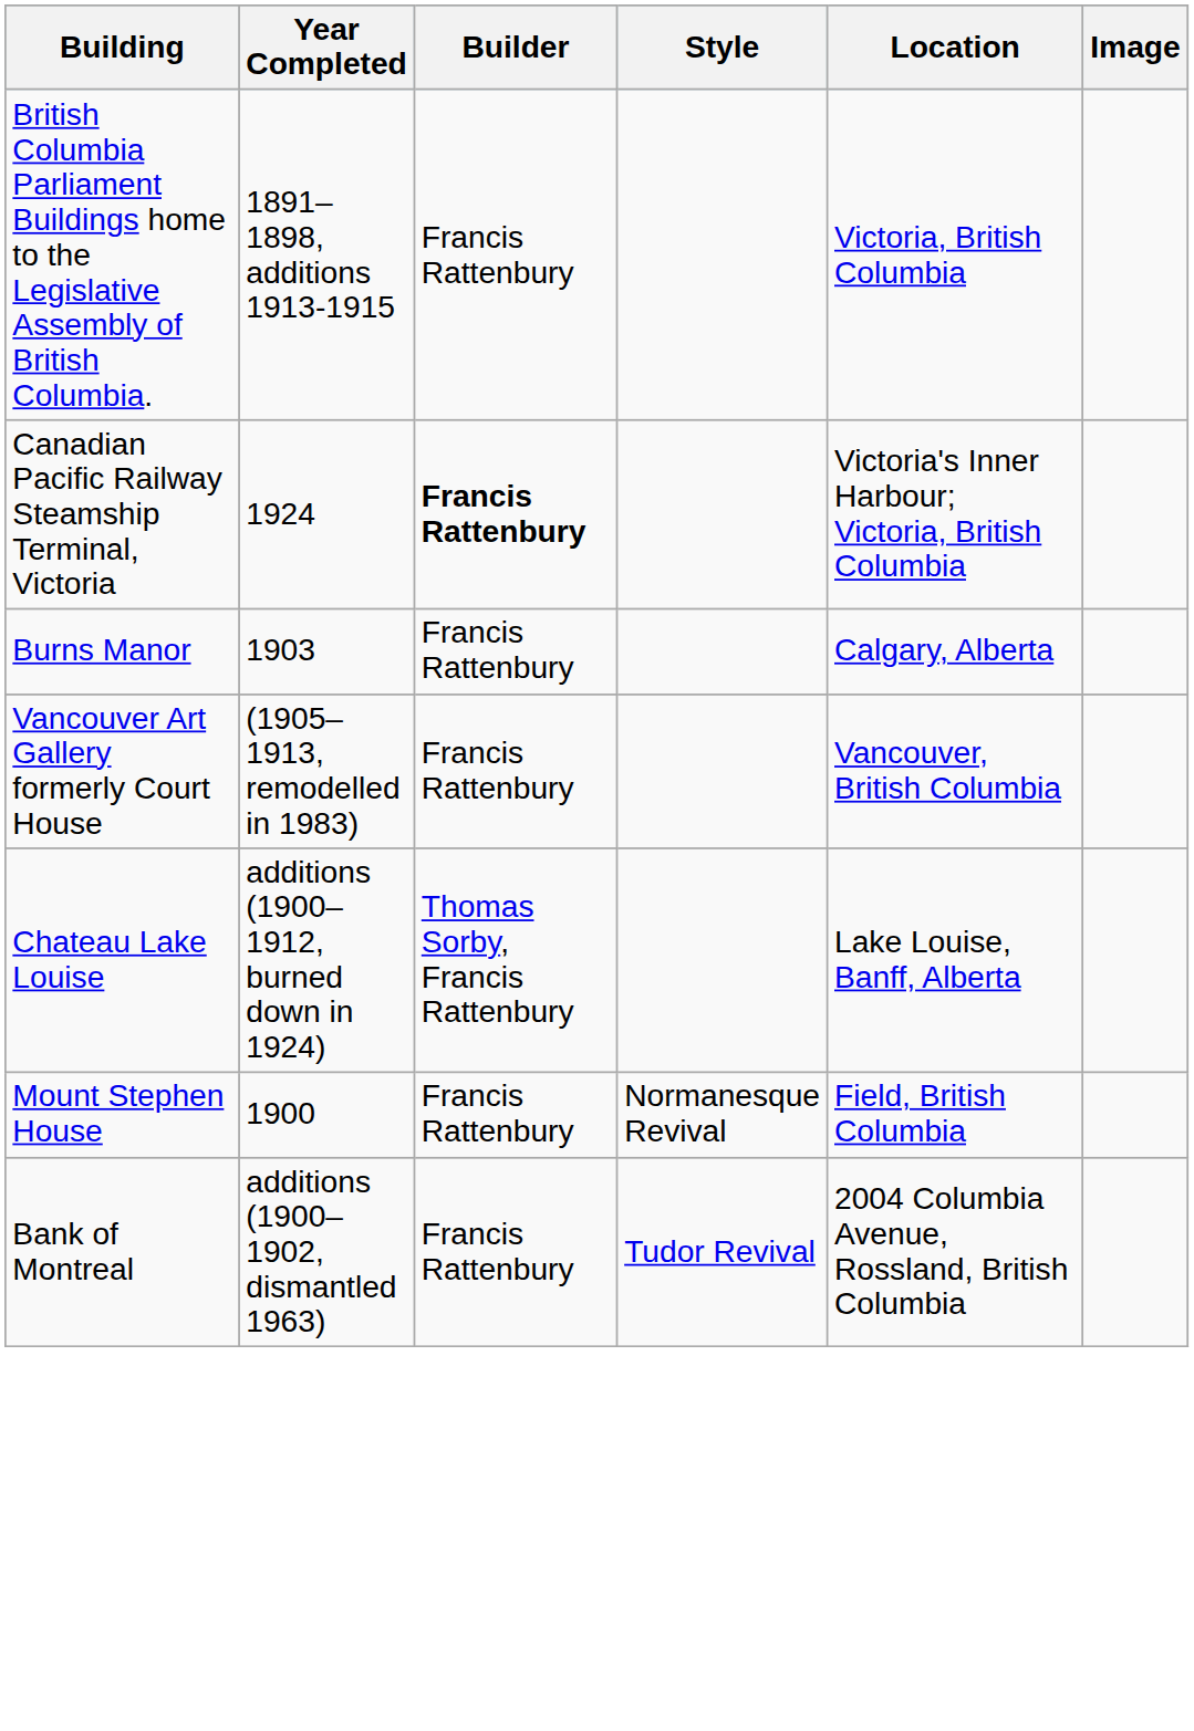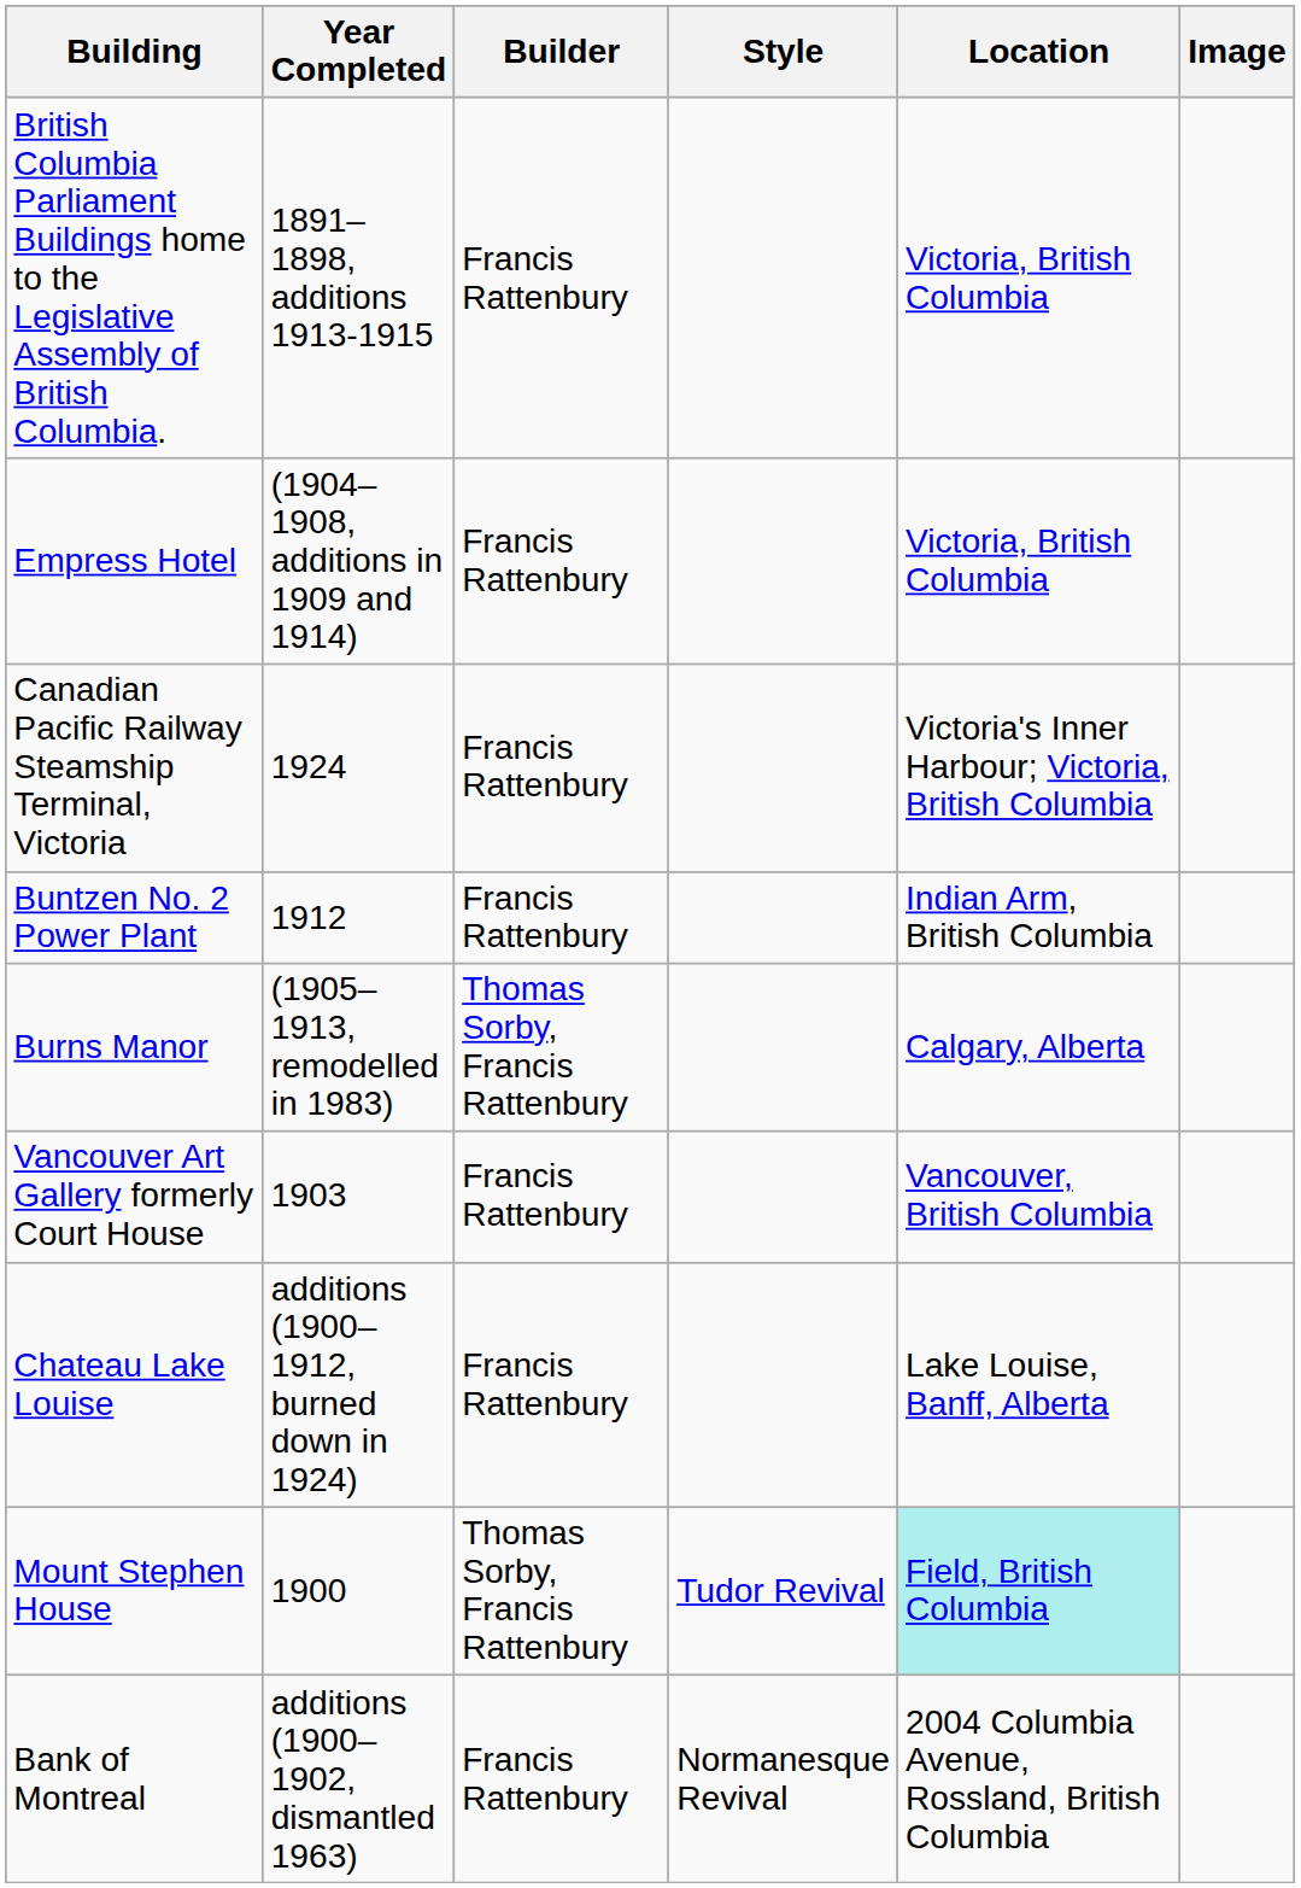 <table class="wikitable">
 <tr style="background:lightblue;">
 <th width=28%>Building</th>
 <th width=8%>Year Completed</th>
 <th width=20%>Builder</th>
 <th width=10%>Style</th>
 <th width=32%>Location</th>
 <th width=7%>Image</th>
 </tr>
 <tr>
 <td><a href='#'>British Columbia Parliament Buildings</a> home to the <a href='#'>Legislative Assembly of British Columbia</a>.</td>
 <td>1891–1898, additions 1913-1915</td>
 <td>Francis Rattenbury</td>
 <td></td>
 <td><a href='#'>Victoria, British Columbia</a></td>
 <td></td>
 </tr>
 <tr>
+<td><a href='#'>Empress Hotel</a></td>
+<td>(1904–1908, additions in 1909 and 1914)</td>
+<td>Francis Rattenbury</td>
+<td></td>
+<td><a href='#'>Victoria, British Columbia</a></td>
+<td></td>
+</tr>
+<tr>
 <td>Canadian Pacific Railway Steamship Terminal, Victoria</td>
 <td>1924</td>
-<td><strong>Francis Rattenbury</strong></td>
+<td>Francis Rattenbury</td>
 <td></td>
 <td>Victoria's Inner Harbour; <a href='#'>Victoria, British Columbia</a></td>
 <td></td>
 </tr>
 <tr>
+<td><a href='#'>Buntzen No. 2 Power Plant</a></td>
+<td>1912</td>
+<td>Francis Rattenbury</td>
+<td></td>
+<td><a href='#'>Indian Arm</a>, British Columbia</td>
+<td></td>
+</tr>
+<tr>
 <td><a href='#'>Burns Manor</a></td>
-<td>1903</td>
-<td>Francis Rattenbury</td>
+<td>(1905–1913, remodelled in 1983)</td>
+<td><a href='#'>Thomas Sorby</a>, Francis Rattenbury</td>
 <td></td>
 <td><a href='#'>Calgary, Alberta</a></td>
 <td></td>
 </tr>
 <tr>
 <td><a href='#'>Vancouver Art Gallery</a> formerly Court House</td>
-<td>(1905–1913, remodelled in 1983)</td>
+<td>1903</td>
 <td>Francis Rattenbury</td>
 <td></td>
 <td><a href='#'>Vancouver, British Columbia</a></td>
 <td></td>
 </tr>
 <tr>
 <td><a href='#'>Chateau Lake Louise</a></td>
 <td>additions (1900–1912, burned down in 1924)</td>
-<td><a href='#'>Thomas Sorby</a>, Francis Rattenbury</td>
+<td>Francis Rattenbury</td>
 <td></td>
 <td>Lake Louise, <a href='#'>Banff, Alberta</a></td>
 <td></td>
 </tr>
 <tr>
 <td><a href='#'>Mount Stephen House</a></td>
 <td>1900</td>
-<td>Francis Rattenbury</td>
-<td>Normanesque Revival</td>
-<td><a href='#'>Field, British Columbia</a></td>
+<td>Thomas Sorby, Francis Rattenbury</td>
+<td><a href='#'>Tudor Revival</a></td>
+<td style="background: paleturquoise;"><a href='#'>Field, British Columbia</a></td>
 <td></td>
 </tr>
 <tr>
 <td>Bank of Montreal</td>
 <td>additions (1900–1902, dismantled 1963)</td>
 <td>Francis Rattenbury</td>
-<td><a href='#'>Tudor Revival</a></td>
+<td>Normanesque Revival</td>
 <td>2004 Columbia Avenue, Rossland, British Columbia</td>
 <td></td>
 </tr>
 <tr>
 </tr>
 </table>
